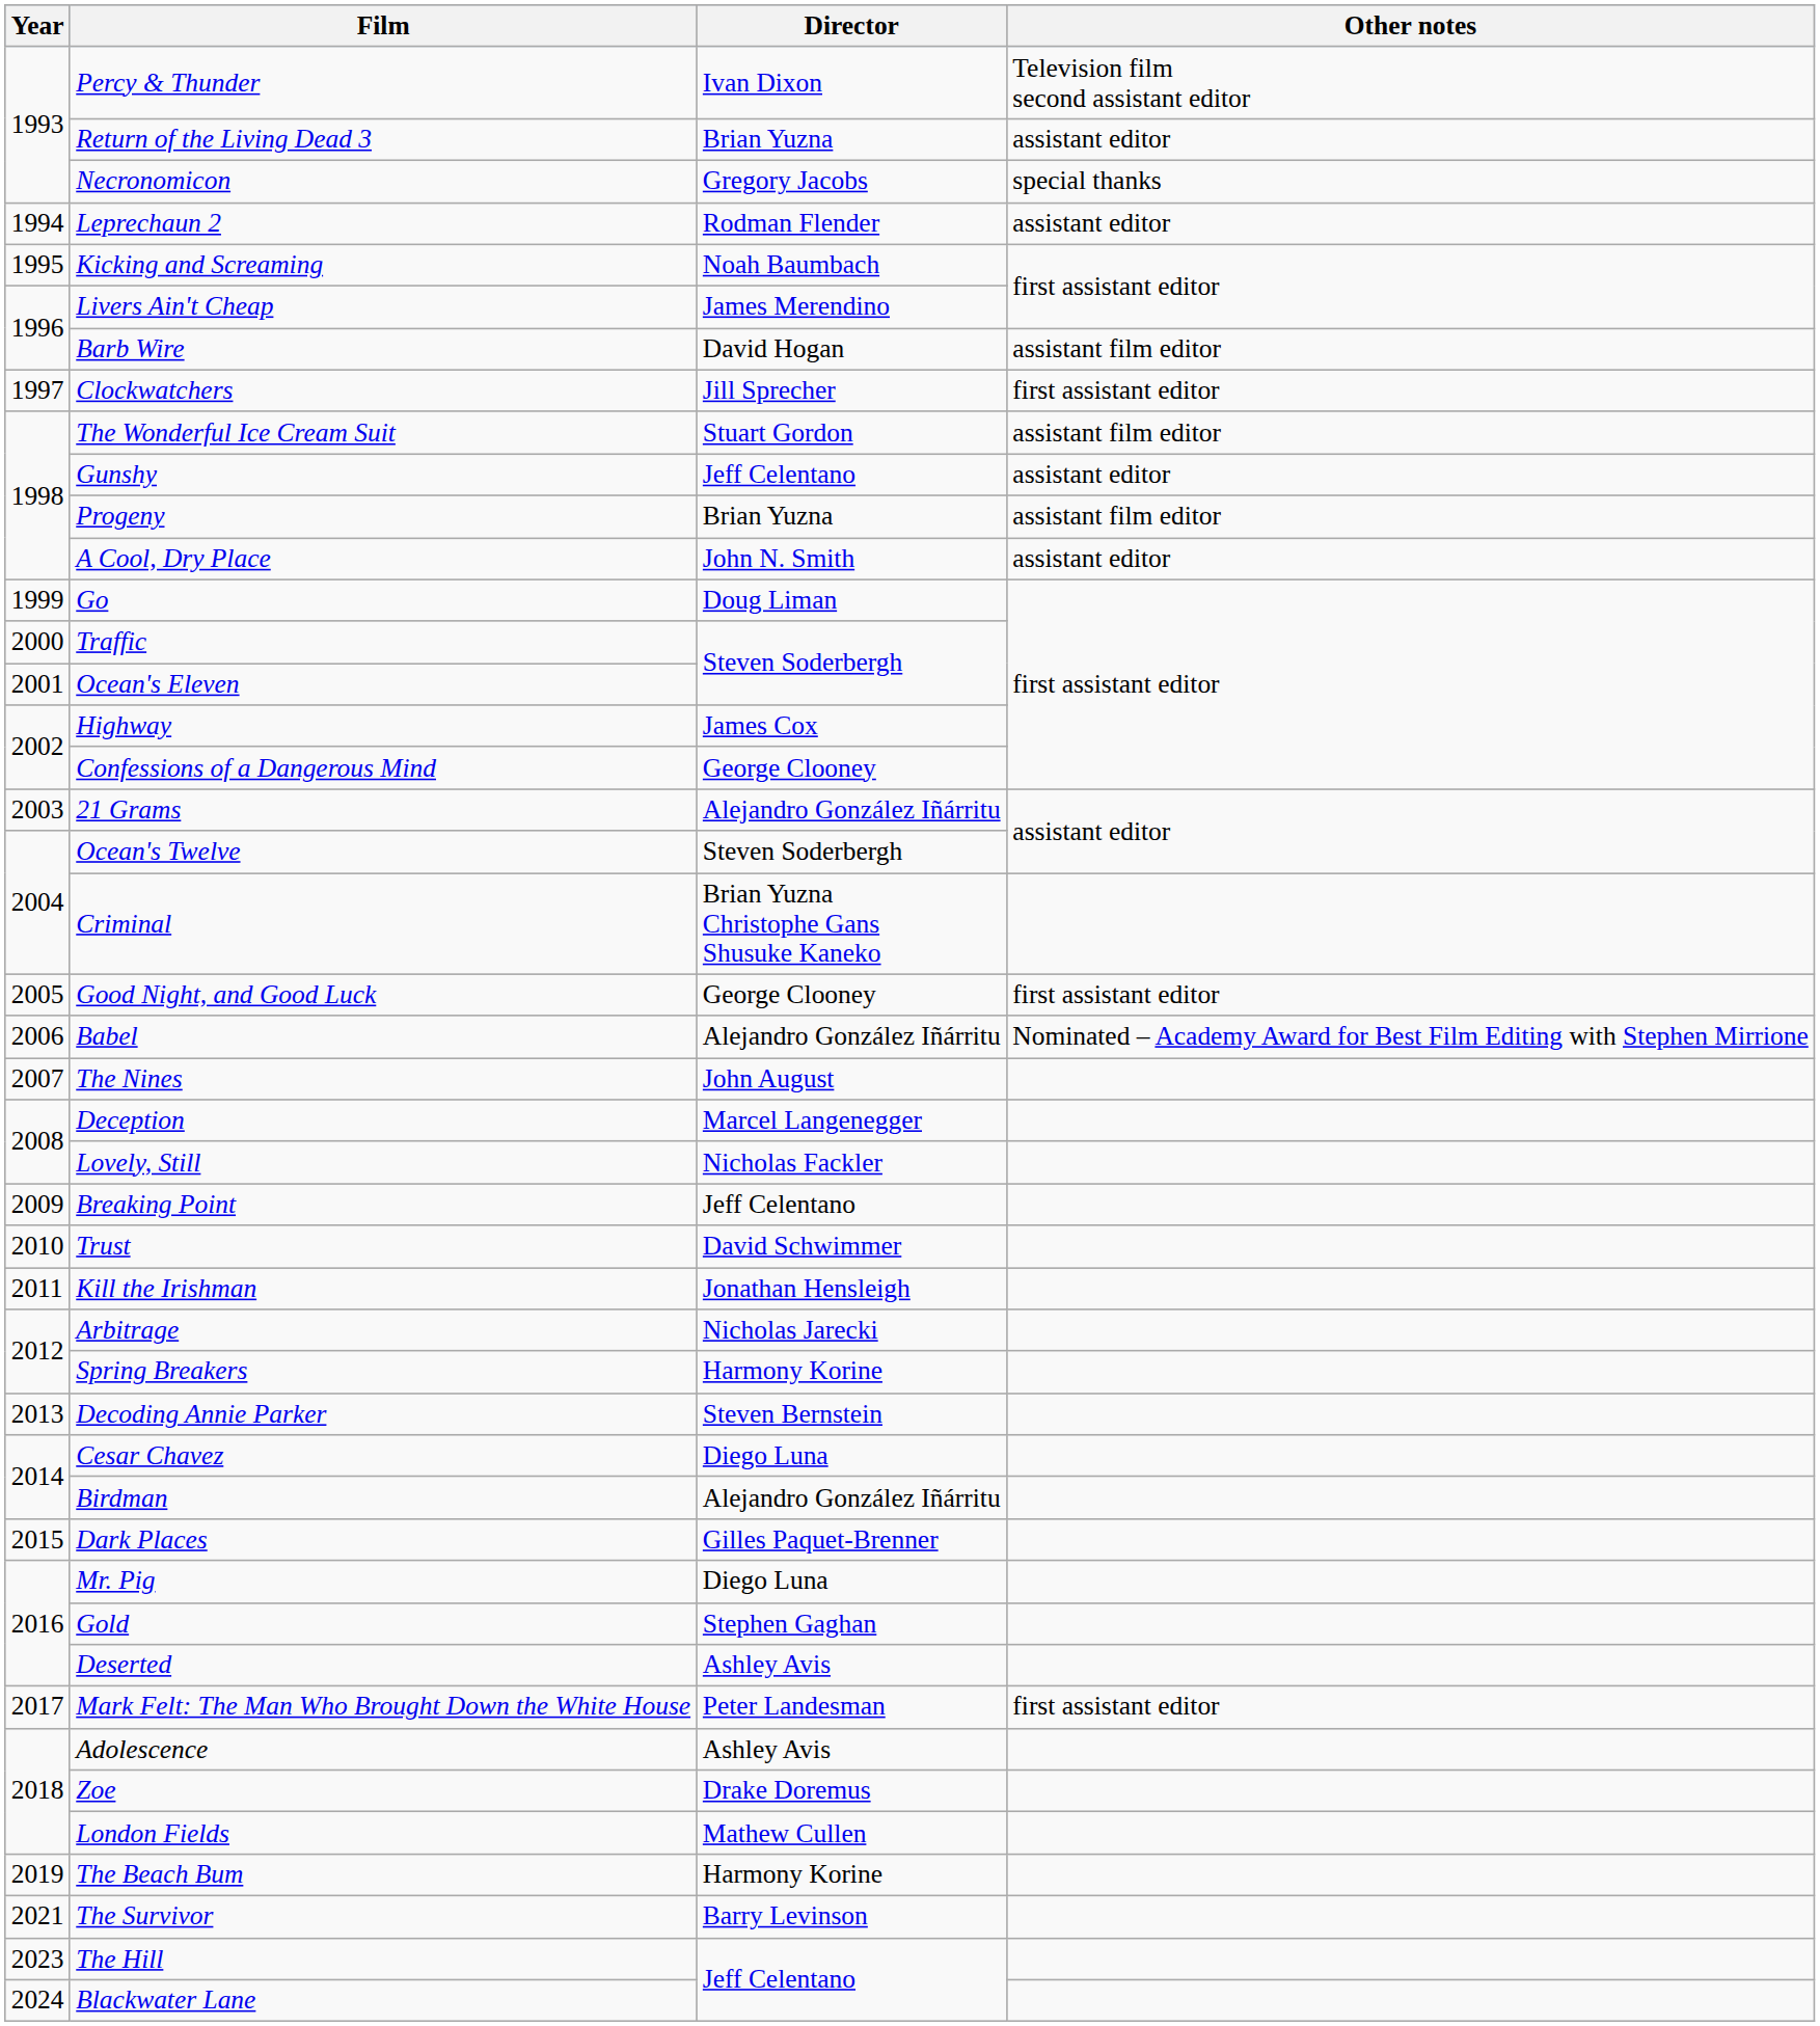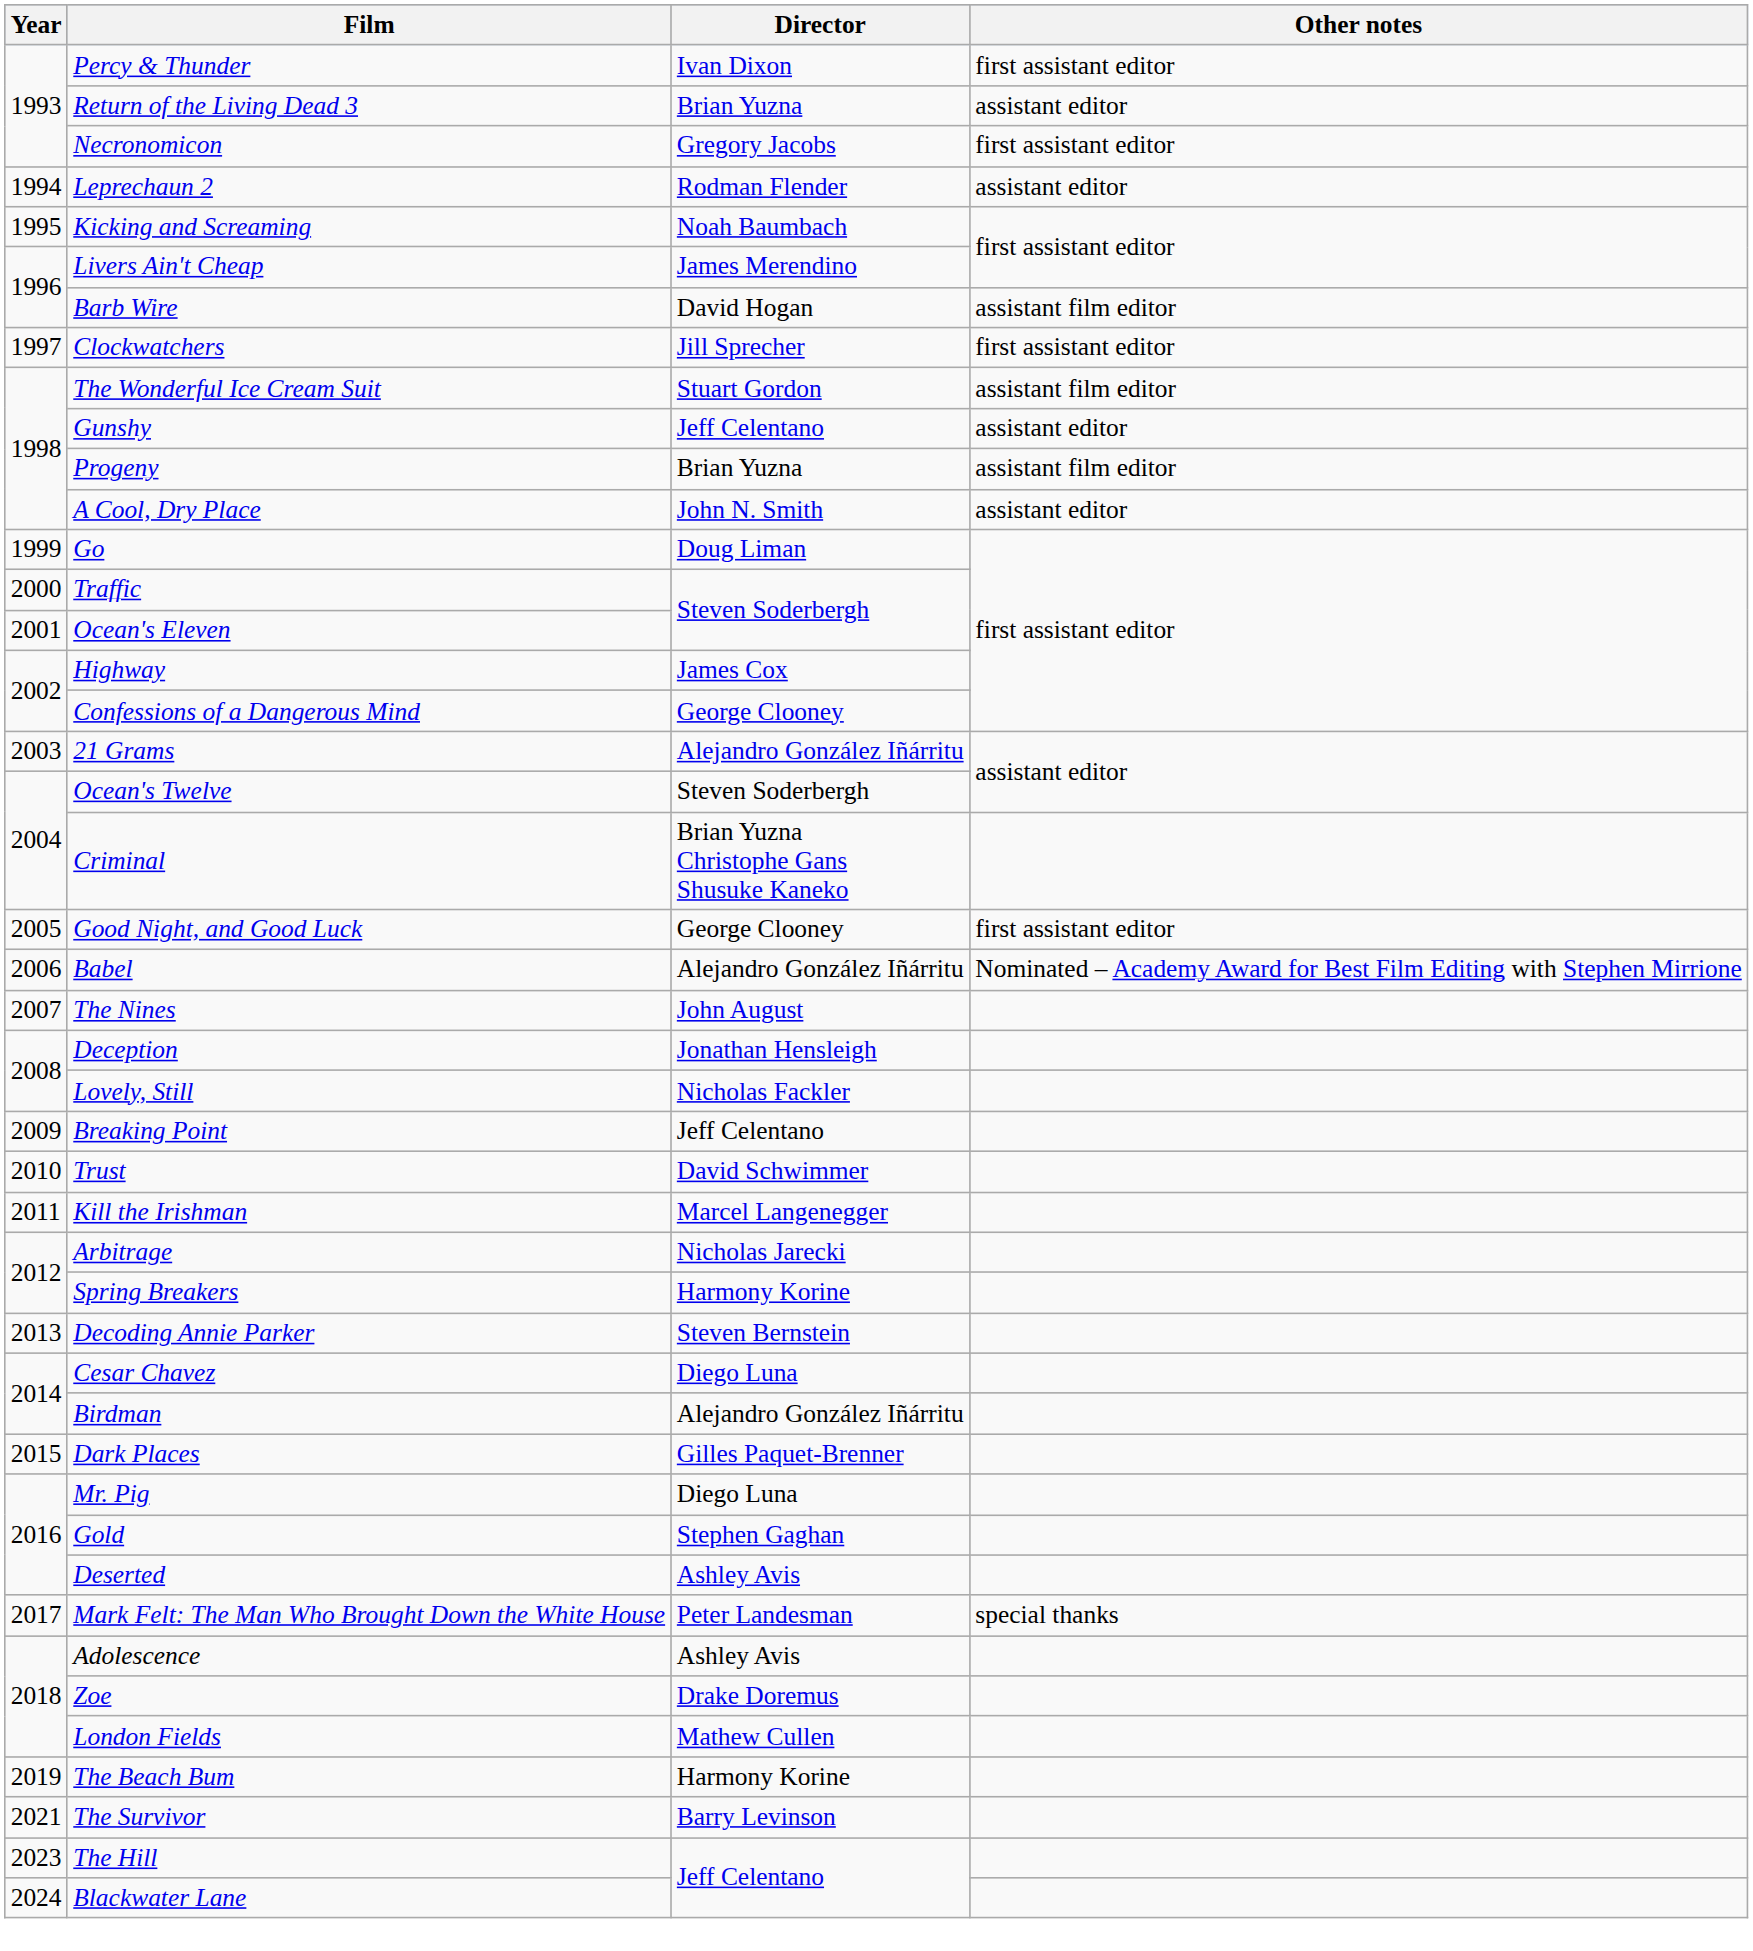 <table class="wikitable">
 <tr style="background:#b0c4de; text-align:center;">
 <th>Year</th>
 <th>Film</th>
 <th>Director</th>
 <th>Other notes</th>
 </tr>
 <tr>
 <td rowspan="3">1993</td>
 <td><em><a href='#'>Percy & Thunder</a></em></td>
 <td><a href='#'>Ivan Dixon</a></td>
-<td>Television film<br>second assistant editor</td>
+<td>first assistant editor</td>
 </tr>
 <tr>
 <td><em><a href='#'>Return of the Living Dead 3</a></em></td>
 <td><a href='#'>Brian Yuzna</a></td>
 <td>assistant editor</td>
 </tr>
 <tr>
 <td><em><a href='#'>Necronomicon</a></em></td>
 <td><a href='#'>Gregory Jacobs</a></td>
-<td>special thanks</td>
+<td>first assistant editor</td>
 </tr>
 <tr>
 <td>1994</td>
 <td><em><a href='#'>Leprechaun 2</a></em></td>
 <td><a href='#'>Rodman Flender</a></td>
 <td>assistant editor</td>
 </tr>
 <tr>
 <td>1995</td>
 <td><em><a href='#'>Kicking and Screaming</a></em></td>
 <td><a href='#'>Noah Baumbach</a></td>
 <td rowspan="2">first assistant editor</td>
 </tr>
 <tr>
 <td rowspan="2">1996</td>
 <td><em><a href='#'>Livers Ain't Cheap</a></em></td>
 <td><a href='#'>James Merendino</a></td>
 </tr>
 <tr>
 <td><em><a href='#'>Barb Wire</a></em></td>
 <td>David Hogan</td>
 <td>assistant film editor</td>
 </tr>
 <tr>
 <td>1997</td>
 <td><em><a href='#'>Clockwatchers</a></em></td>
 <td><a href='#'>Jill Sprecher</a></td>
 <td>first assistant editor</td>
 </tr>
 <tr>
 <td rowspan="4">1998</td>
 <td><em><a href='#'>The Wonderful Ice Cream Suit</a></em></td>
 <td><a href='#'>Stuart Gordon</a></td>
 <td>assistant film editor</td>
 </tr>
 <tr>
 <td><em><a href='#'>Gunshy</a></em></td>
 <td><a href='#'>Jeff Celentano</a></td>
 <td>assistant editor</td>
 </tr>
 <tr>
 <td><em><a href='#'>Progeny</a></em></td>
 <td>Brian Yuzna</td>
 <td>assistant film editor</td>
 </tr>
 <tr>
 <td><em><a href='#'>A Cool, Dry Place</a></em></td>
 <td><a href='#'>John N. Smith</a></td>
 <td>assistant editor</td>
 </tr>
 <tr>
 <td>1999</td>
 <td><em><a href='#'>Go</a></em></td>
 <td><a href='#'>Doug Liman</a></td>
 <td rowspan="5">first assistant editor</td>
 </tr>
 <tr>
 <td>2000</td>
 <td><em><a href='#'>Traffic</a></em></td>
 <td rowspan="2"><a href='#'>Steven Soderbergh</a></td>
 </tr>
 <tr>
 <td>2001</td>
 <td><em><a href='#'>Ocean's Eleven</a></em></td>
 </tr>
 <tr>
 <td rowspan="2">2002</td>
 <td><em><a href='#'>Highway</a></em></td>
 <td><a href='#'>James Cox</a></td>
 </tr>
 <tr>
 <td><em><a href='#'>Confessions of a Dangerous Mind</a></em></td>
 <td><a href='#'>George Clooney</a></td>
 </tr>
 <tr>
 <td>2003</td>
 <td><em><a href='#'>21 Grams</a></em></td>
 <td><a href='#'>Alejandro González Iñárritu</a></td>
 <td rowspan="2">assistant editor</td>
 </tr>
 <tr>
 <td rowspan="2">2004</td>
 <td><em><a href='#'>Ocean's Twelve</a></em></td>
 <td>Steven Soderbergh</td>
 </tr>
 <tr>
 <td><em><a href='#'>Criminal</a></em></td>
 <td>Brian Yuzna<br><a href='#'>Christophe Gans</a><br><a href='#'>Shusuke Kaneko</a></td>
 <td></td>
 </tr>
 <tr>
 <td>2005</td>
 <td><em><a href='#'>Good Night, and Good Luck</a></em></td>
 <td>George Clooney</td>
 <td>first assistant editor</td>
 </tr>
 <tr>
 <td>2006</td>
 <td><em><a href='#'>Babel</a></em></td>
 <td>Alejandro González Iñárritu</td>
 <td>Nominated – <a href='#'>Academy Award for Best Film Editing</a> with <a href='#'>Stephen Mirrione</a></td>
 </tr>
 <tr>
 <td>2007</td>
 <td><em><a href='#'>The Nines</a></em></td>
 <td><a href='#'>John August</a></td>
 <td></td>
 </tr>
 <tr>
 <td rowspan="2">2008</td>
 <td><em><a href='#'>Deception</a></em></td>
-<td><a href='#'>Marcel Langenegger</a></td>
+<td><a href='#'>Jonathan Hensleigh</a></td>
 <td></td>
 </tr>
 <tr>
 <td><em><a href='#'>Lovely, Still</a></em></td>
 <td><a href='#'>Nicholas Fackler</a></td>
 <td></td>
 </tr>
 <tr>
 <td>2009</td>
 <td><em><a href='#'>Breaking Point</a></em></td>
 <td>Jeff Celentano</td>
 <td></td>
 </tr>
 <tr>
 <td>2010</td>
 <td><em><a href='#'>Trust</a></em></td>
 <td><a href='#'>David Schwimmer</a></td>
 <td></td>
 </tr>
 <tr>
 <td>2011</td>
 <td><em><a href='#'>Kill the Irishman</a></em></td>
-<td><a href='#'>Jonathan Hensleigh</a></td>
+<td><a href='#'>Marcel Langenegger</a></td>
 <td></td>
 </tr>
 <tr>
 <td rowspan="2">2012</td>
 <td><em><a href='#'>Arbitrage</a></em></td>
 <td><a href='#'>Nicholas Jarecki</a></td>
 <td></td>
 </tr>
 <tr>
 <td><em><a href='#'>Spring Breakers</a></em></td>
 <td><a href='#'>Harmony Korine</a></td>
 <td></td>
 </tr>
 <tr>
 <td>2013</td>
 <td><em><a href='#'>Decoding Annie Parker</a></em></td>
 <td><a href='#'>Steven Bernstein</a></td>
 <td></td>
 </tr>
 <tr>
 <td rowspan="2">2014</td>
 <td><em><a href='#'>Cesar Chavez</a></em></td>
 <td><a href='#'>Diego Luna</a></td>
 <td></td>
 </tr>
 <tr>
 <td><em><a href='#'>Birdman</a></em></td>
 <td>Alejandro González Iñárritu</td>
 <td></td>
 </tr>
 <tr>
 <td>2015</td>
 <td><em><a href='#'>Dark Places</a></em></td>
 <td><a href='#'>Gilles Paquet-Brenner</a></td>
 <td></td>
 </tr>
 <tr>
 <td rowspan="3">2016</td>
 <td><em><a href='#'>Mr. Pig</a></em></td>
 <td>Diego Luna</td>
 <td></td>
 </tr>
 <tr>
 <td><em><a href='#'>Gold</a></em></td>
 <td><a href='#'>Stephen Gaghan</a></td>
 <td></td>
 </tr>
 <tr>
 <td><em><a href='#'>Deserted</a></em></td>
 <td><a href='#'>Ashley Avis</a></td>
 <td></td>
 </tr>
 <tr>
 <td>2017</td>
 <td><em><a href='#'>Mark Felt: The Man Who Brought Down the White House</a></em></td>
 <td><a href='#'>Peter Landesman</a></td>
-<td>first assistant editor</td>
+<td>special thanks</td>
 </tr>
 <tr>
 <td rowspan="3">2018</td>
 <td><em>Adolescence</em></td>
 <td>Ashley Avis</td>
 <td></td>
 </tr>
 <tr>
 <td><em><a href='#'>Zoe</a></em></td>
 <td><a href='#'>Drake Doremus</a></td>
 <td></td>
 </tr>
 <tr>
 <td><em><a href='#'>London Fields</a></em></td>
 <td><a href='#'>Mathew Cullen</a></td>
 <td></td>
 </tr>
 <tr>
 <td>2019</td>
 <td><em><a href='#'>The Beach Bum</a></em></td>
 <td>Harmony Korine</td>
 <td></td>
 </tr>
 <tr>
 <td>2021</td>
 <td><em><a href='#'>The Survivor</a></em></td>
 <td><a href='#'>Barry Levinson</a></td>
 <td></td>
 </tr>
 <tr>
 <td>2023</td>
 <td><em><a href='#'>The Hill</a></em></td>
 <td rowspan="2"><a href='#'>Jeff Celentano</a></td>
 <td></td>
 </tr>
 <tr>
 <td>2024</td>
 <td><em><a href='#'>Blackwater Lane</a></em></td>
 <td></td>
 </tr>
 </table>
